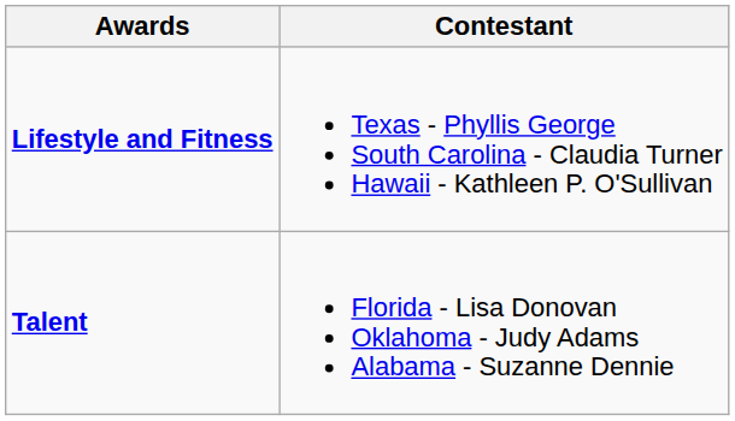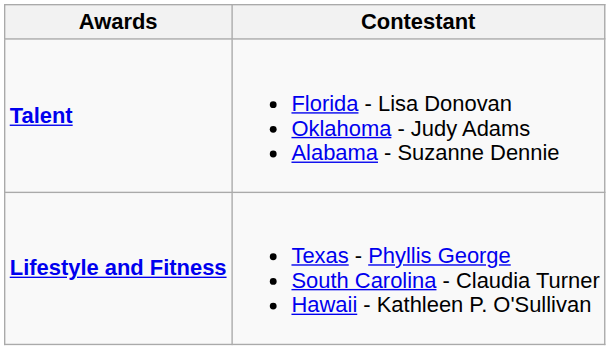 <table class="wikitable">
 <tr>
 <th>Awards</th>
 <th>Contestant</th>
 </tr>
 <tr>
+<td><strong><a href='#'>Talent</a></strong></td>
+<td><br><ul><li> <a href='#'>Florida</a> - Lisa Donovan</li><li> <a href='#'>Oklahoma</a> - Judy Adams</li><li> <a href='#'>Alabama</a> - Suzanne Dennie</li></ul></td>
+</tr>
+<tr>
 <td><strong><a href='#'>Lifestyle and Fitness</a></strong></td>
 <td><br><ul><li> <a href='#'>Texas</a> - <a href='#'>Phyllis George</a></li><li> <a href='#'>South Carolina</a> - Claudia Turner</li><li> <a href='#'>Hawaii</a> - Kathleen P. O'Sullivan</li></ul></td>
 </tr>
-<tr>
-<td><strong><a href='#'>Talent</a></strong></td>
-<td><br><ul><li> <a href='#'>Florida</a> - Lisa Donovan</li><li> <a href='#'>Oklahoma</a> - Judy Adams</li><li> <a href='#'>Alabama</a> - Suzanne Dennie</li></ul></td>
-</tr>
 </table>
